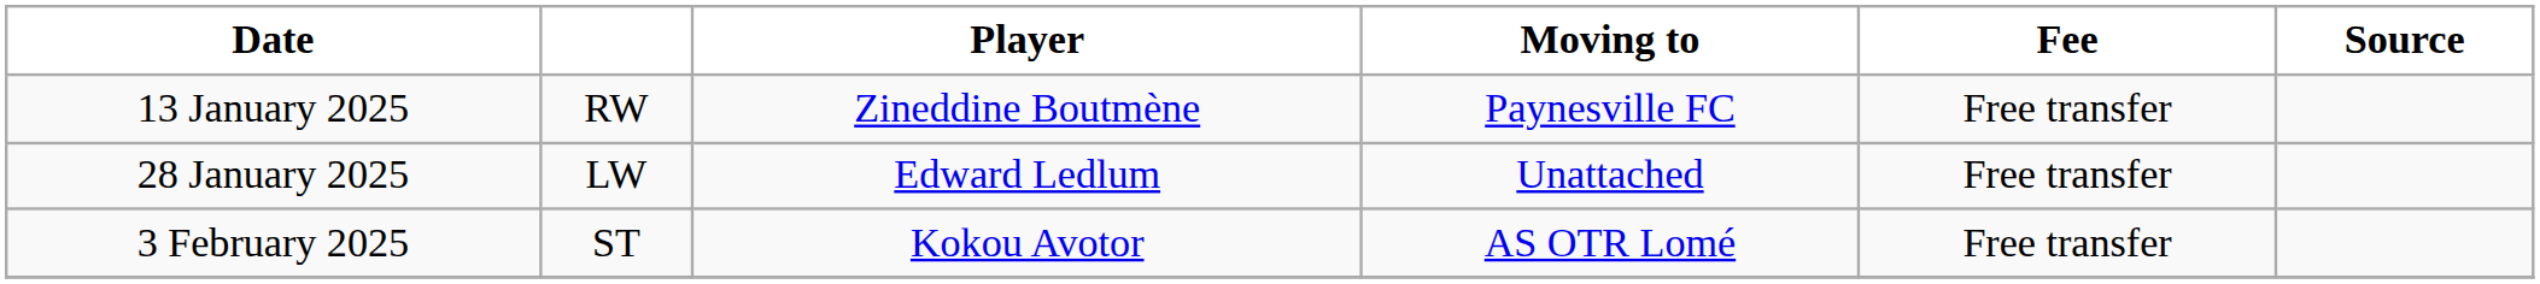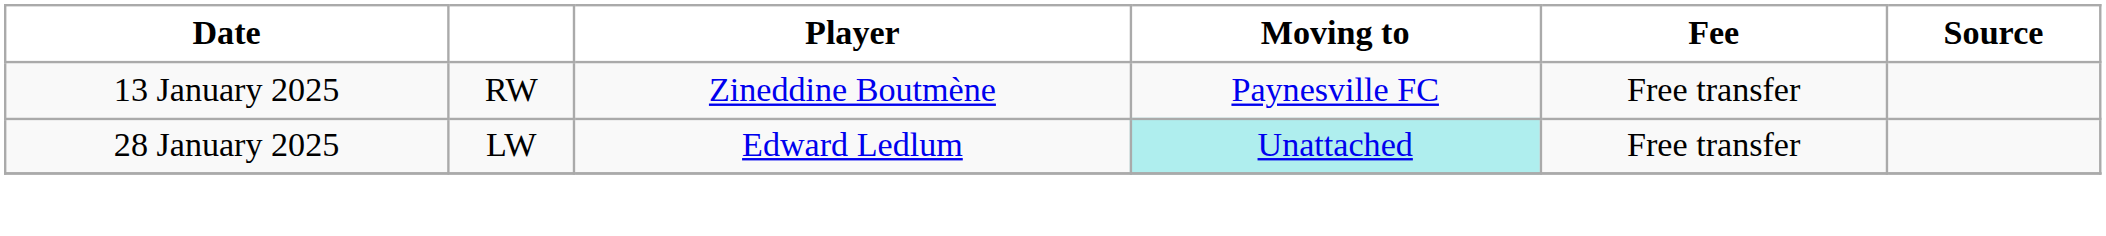 <table class="wikitable sortable" style="width:70%; text-align:center; font-size:90%; text-align:centre;">
 <tr>
 <th style="background:white; color:black; text-align:center;">Date</th>
 <th style="background:white; color:black; text-align:center;"></th>
 <th style="background:white; color:black; text-align:center;">Player</th>
 <th style="background:white; color:black; text-align:center;">Moving to</th>
 <th style="background:white; color:black; text-align:center;">Fee</th>
 <th style="background:white; color:black; text-align:center;">Source</th>
 </tr>
 <tr>
 <td>13 January 2025</td>
 <td>RW</td>
 <td> <a href='#'>Zineddine Boutmène</a></td>
 <td> <a href='#'>Paynesville FC</a></td>
 <td>Free transfer</td>
 <td></td>
 </tr>
 <tr>
 <td>28 January 2025</td>
 <td>LW</td>
 <td> <a href='#'>Edward Ledlum</a></td>
-<td><a href='#'>Unattached</a></td>
-<td>Free transfer</td>
-<td></td>
-</tr>
-<tr>
-<td>3 February 2025</td>
-<td>ST</td>
-<td> <a href='#'>Kokou Avotor</a></td>
-<td> <a href='#'>AS OTR Lomé</a></td>
+<td style="background: paleturquoise;"><a href='#'>Unattached</a></td>
 <td>Free transfer</td>
 <td></td>
 </tr>
 <tr>
 </tr>
 </table>
